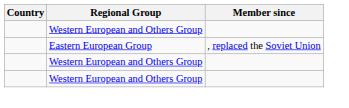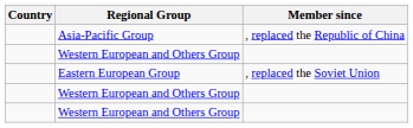 <table class="sortable wikitable">
 <tr>
 <th>Country</th>
 <th>Regional Group</th>
 <th>Member since</th>
+</tr>
+<tr>
+<td></td>
+<td><a href='#'>Asia-Pacific Group</a></td>
+<td>, <a href='#'>replaced</a> the <a href='#'>Republic of China</a></td>
 </tr>
 <tr>
 <td></td>
 <td><a href='#'>Western European and Others Group</a></td>
 <td></td>
 </tr>
 <tr>
 <td></td>
 <td><a href='#'>Eastern European Group</a></td>
 <td>, <a href='#'>replaced</a> the <a href='#'>Soviet Union</a></td>
 </tr>
 <tr>
 <td></td>
 <td><a href='#'>Western European and Others Group</a></td>
 <td></td>
 </tr>
 <tr>
 <td></td>
 <td><a href='#'>Western European and Others Group</a></td>
 <td></td>
 </tr>
 </table>
